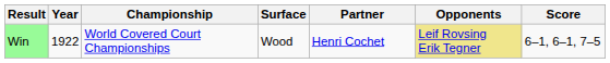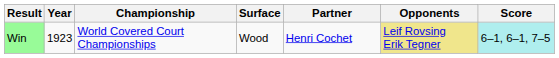 <table class="sortable wikitable">
 <tr>
 <th>Result</th>
 <th>Year</th>
 <th style="width:220px">Championship</th>
 <th style="width:50px">Surface</th>
 <th style="width:130px">Partner</th>
 <th style="width:130px">Opponents</th>
 <th style="width:100px" class="unsortable">Score</th>
 </tr>
 <tr>
 <td style="background:#98fb98;">Win</td>
-<td>1922</td>
+<td>1923</td>
 <td><a href='#'>World Covered Court Championships</a></td>
 <td>Wood</td>
 <td> <a href='#'>Henri Cochet</a></td>
 <td style="background: khaki;"> <a href='#'>Leif Rovsing</a> <br>  <a href='#'>Erik Tegner</a></td>
-<td>6–1, 6–1, 7–5</td>
+<td style="background: paleturquoise;">6–1, 6–1, 7–5</td>
 </tr>
 </table>
